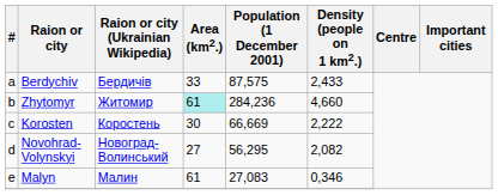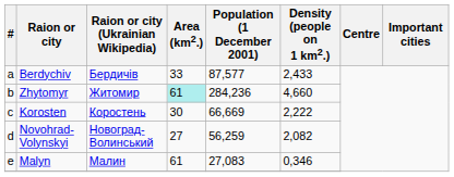 <table class="wikitable">
 <tr>
 <th>#</th>
 <th>Raion or city</th>
 <th>Raion or city<br>(Ukrainian Wikipedia)</th>
 <th>Area<br>(km<sup>2</sup>.)</th>
 <th>Population<br>(1 December 2001)</th>
 <th>Density<br>(people on 1 km<sup>2</sup>.)</th>
 <th>Centre</th>
 <th>Important cities</th>
 </tr>
 <tr>
 <td>a</td>
 <td><a href='#'>Berdychiv</a></td>
 <td><a href='#'>Бердичів</a></td>
 <td>33</td>
-<td>87,575</td>
+<td>87,577</td>
 <td>2,433</td>
 </tr>
 <tr>
 <td>b</td>
 <td><a href='#'>Zhytomyr</a></td>
 <td><a href='#'>Житомир</a></td>
 <td style="background: paleturquoise;">61</td>
 <td>284,236</td>
 <td>4,660</td>
 </tr>
 <tr>
 <td>c</td>
 <td><a href='#'>Korosten</a></td>
 <td><a href='#'>Коростень</a></td>
 <td>30</td>
 <td>66,669</td>
 <td>2,222</td>
 </tr>
 <tr>
 <td>d</td>
 <td><a href='#'>Novohrad-Volynskyi</a></td>
 <td><a href='#'>Новоград-Волинський</a></td>
 <td>27</td>
-<td>56,295</td>
+<td>56,259</td>
 <td>2,082</td>
 </tr>
 <tr>
 <td>e</td>
 <td><a href='#'>Malyn</a></td>
 <td><a href='#'>Малин</a></td>
 <td>61</td>
 <td>27,083</td>
 <td>0,346</td>
 </tr>
 <tr>
 </tr>
 </table>
